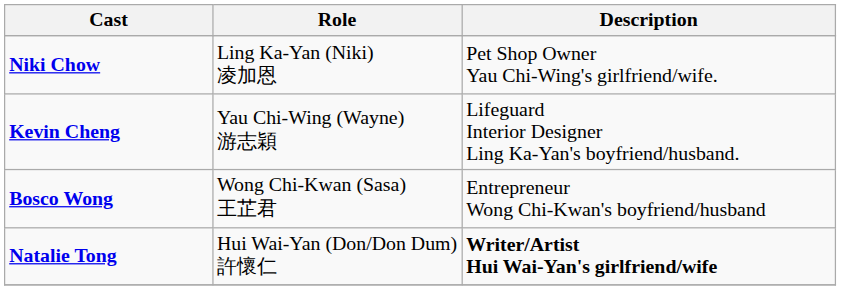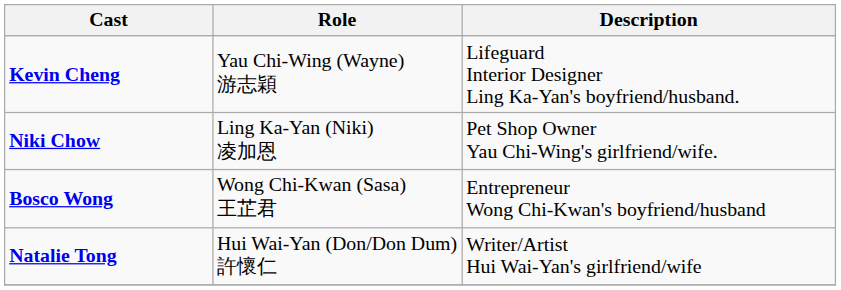 <table class="wikitable">
 <tr>
 <th style="width:25%">Cast</th>
 <th style="width:30%">Role</th>
 <th>Description</th>
 </tr>
 <tr>
 </tr>
 <tr>
+<td><strong><a href='#'>Kevin Cheng</a></strong></td>
+<td>Yau Chi-Wing (Wayne) <br> 游志穎</td>
+<td>Lifeguard <br> Interior Designer <br> Ling Ka-Yan's boyfriend/husband.</td>
+</tr>
+<tr>
 <td><strong><a href='#'>Niki Chow</a></strong></td>
 <td>Ling Ka-Yan (Niki) <br> 凌加恩</td>
 <td>Pet Shop Owner <br> Yau Chi-Wing's girlfriend/wife.</td>
-</tr>
-<tr>
-<td><strong><a href='#'>Kevin Cheng</a></strong></td>
-<td>Yau Chi-Wing (Wayne) <br> 游志穎</td>
-<td>Lifeguard <br> Interior Designer <br> Ling Ka-Yan's boyfriend/husband.</td>
 </tr>
 <tr>
 <td><strong><a href='#'>Bosco Wong</a></strong></td>
 <td>Wong Chi-Kwan (Sasa) <br> 王芷君</td>
 <td>Entrepreneur <br> Wong Chi-Kwan's boyfriend/husband</td>
 </tr>
 <tr>
 <td><strong><a href='#'>Natalie Tong</a></strong></td>
 <td>Hui Wai-Yan (Don/Don Dum) <br> 許懷仁</td>
-<td><strong>Writer/Artist <br> Hui Wai-Yan's girlfriend/wife</strong></td>
+<td>Writer/Artist <br> Hui Wai-Yan's girlfriend/wife</td>
 </tr>
 <tr>
 </tr>
 </table>
